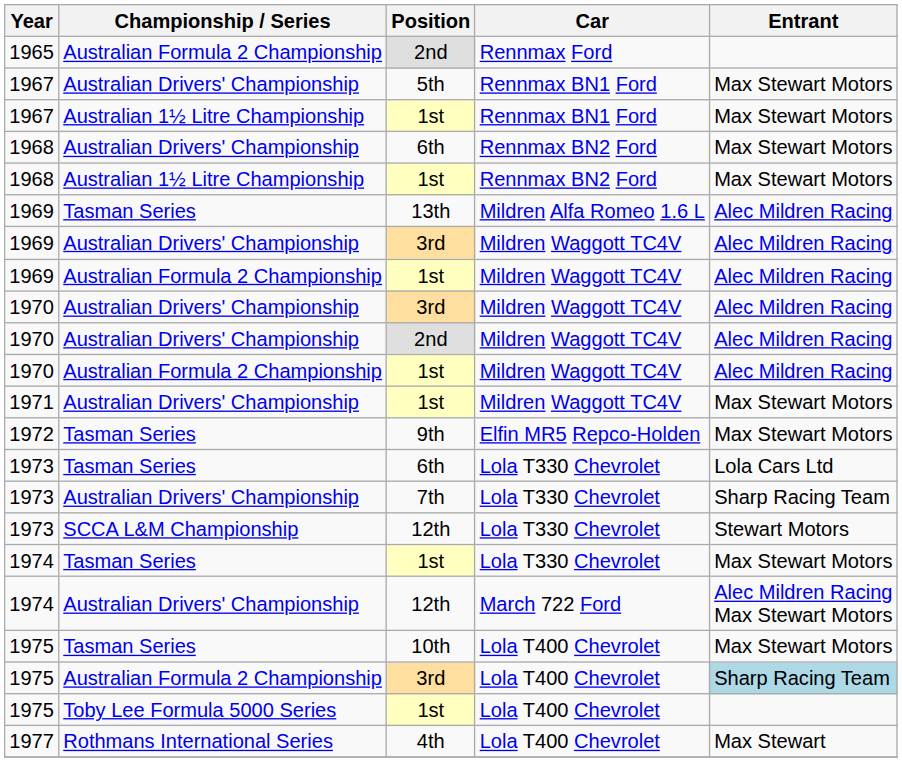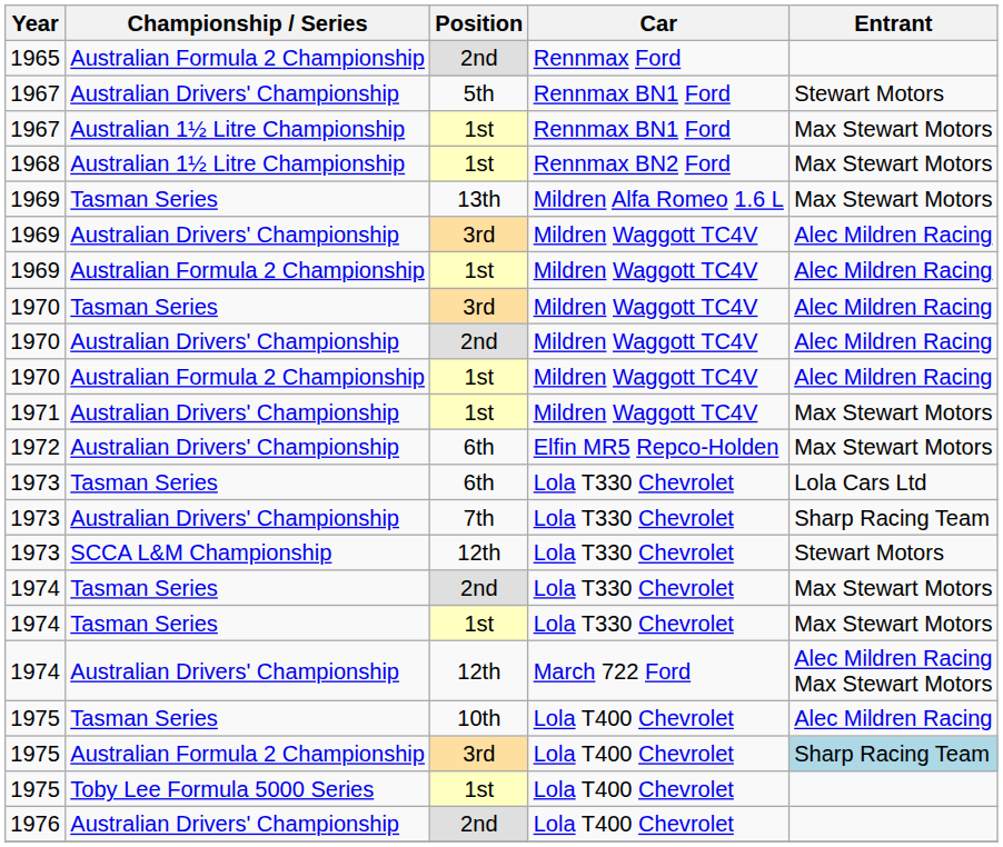 <table class="wikitable" style="font-size: 95%;">
 <tr>
 <th>Year</th>
 <th>Championship / Series</th>
 <th>Position</th>
 <th>Car</th>
 <th>Entrant</th>
 </tr>
 <tr>
 <td>1965</td>
 <td><a href='#'>Australian Formula 2 Championship</a></td>
 <td align="center" style="background:#dfdfdf;">2nd</td>
 <td><a href='#'>Rennmax</a> <a href='#'>Ford</a></td>
 <td></td>
 </tr>
 <tr>
 <td>1967</td>
 <td><a href='#'>Australian Drivers' Championship</a></td>
 <td align="center">5th</td>
 <td><a href='#'>Rennmax BN1</a> <a href='#'>Ford</a></td>
-<td>Max Stewart Motors</td>
+<td>Stewart Motors</td>
 </tr>
 <tr>
 <td>1967</td>
 <td><a href='#'>Australian 1½ Litre Championship</a></td>
 <td align="center" style="background:#ffffbf;">1st</td>
 <td><a href='#'>Rennmax BN1</a> <a href='#'>Ford</a></td>
-<td>Max Stewart Motors</td>
-</tr>
-<tr>
-<td>1968</td>
-<td><a href='#'>Australian Drivers' Championship</a></td>
-<td align="center">6th</td>
-<td><a href='#'>Rennmax BN2</a> <a href='#'>Ford</a></td>
 <td>Max Stewart Motors</td>
 </tr>
 <tr>
 <td>1968</td>
 <td><a href='#'>Australian 1½ Litre Championship</a></td>
 <td align="center" style="background:#ffffbf;">1st</td>
 <td><a href='#'>Rennmax BN2</a> <a href='#'>Ford</a></td>
 <td>Max Stewart Motors</td>
 </tr>
 <tr>
 <td>1969</td>
 <td><a href='#'>Tasman Series</a></td>
 <td align="center">13th</td>
 <td><a href='#'>Mildren</a> <a href='#'>Alfa Romeo</a> <a href='#'>1.6 L</a></td>
-<td><a href='#'>Alec Mildren Racing</a></td>
+<td>Max Stewart Motors</td>
 </tr>
 <tr>
 <td>1969</td>
 <td><a href='#'>Australian Drivers' Championship</a></td>
 <td align="center" style="background:#ffdf9f;">3rd</td>
 <td><a href='#'>Mildren</a> <a href='#'>Waggott TC4V</a></td>
 <td><a href='#'>Alec Mildren Racing</a></td>
 </tr>
 <tr>
 <td>1969</td>
 <td><a href='#'>Australian Formula 2 Championship</a></td>
 <td align="center" style="background:#ffffbf;">1st</td>
 <td><a href='#'>Mildren</a> <a href='#'>Waggott TC4V</a></td>
 <td><a href='#'>Alec Mildren Racing</a></td>
 </tr>
 <tr>
 <td>1970</td>
-<td><a href='#'>Australian Drivers' Championship</a></td>
+<td><a href='#'>Tasman Series</a></td>
 <td align="center" style="background:#ffdf9f;">3rd</td>
 <td><a href='#'>Mildren</a> <a href='#'>Waggott TC4V</a></td>
 <td><a href='#'>Alec Mildren Racing</a></td>
 </tr>
 <tr>
 <td>1970</td>
 <td><a href='#'>Australian Drivers' Championship</a></td>
 <td align="center" style="background:#dfdfdf;">2nd</td>
 <td><a href='#'>Mildren</a> <a href='#'>Waggott TC4V</a></td>
 <td><a href='#'>Alec Mildren Racing</a></td>
 </tr>
 <tr>
 <td>1970</td>
 <td><a href='#'>Australian Formula 2 Championship</a></td>
 <td align="center" style="background:#ffffbf;">1st</td>
 <td><a href='#'>Mildren</a> <a href='#'>Waggott TC4V</a></td>
 <td><a href='#'>Alec Mildren Racing</a></td>
 </tr>
 <tr>
 <td>1971</td>
 <td><a href='#'>Australian Drivers' Championship</a></td>
 <td align="center" style="background:#ffffbf;">1st</td>
 <td><a href='#'>Mildren</a> <a href='#'>Waggott TC4V</a></td>
 <td>Max Stewart Motors</td>
 </tr>
 <tr>
 <td>1972</td>
-<td><a href='#'>Tasman Series</a></td>
-<td align="center">9th</td>
+<td><a href='#'>Australian Drivers' Championship</a></td>
+<td align="center">6th</td>
 <td><a href='#'>Elfin MR5</a> <a href='#'>Repco-Holden</a></td>
 <td>Max Stewart Motors</td>
 </tr>
 <tr>
 <td>1973</td>
 <td><a href='#'>Tasman Series</a></td>
 <td align="center">6th</td>
 <td><a href='#'>Lola</a> T330 <a href='#'>Chevrolet</a></td>
 <td>Lola Cars Ltd</td>
 </tr>
 <tr>
 <td>1973</td>
 <td><a href='#'>Australian Drivers' Championship</a></td>
 <td align="center">7th</td>
 <td><a href='#'>Lola</a> T330 <a href='#'>Chevrolet</a></td>
 <td>Sharp Racing Team</td>
 </tr>
 <tr>
 <td>1973</td>
 <td><a href='#'>SCCA L&M Championship</a></td>
 <td align="center">12th</td>
 <td><a href='#'>Lola</a> T330 <a href='#'>Chevrolet</a></td>
 <td>Stewart Motors</td>
 </tr>
 <tr>
 <td>1974</td>
 <td><a href='#'>Tasman Series</a></td>
+<td align="center" style="background:#dfdfdf;">2nd</td>
+<td><a href='#'>Lola</a> T330 <a href='#'>Chevrolet</a></td>
+<td>Max Stewart Motors</td>
+</tr>
+<tr>
+<td>1974</td>
+<td><a href='#'>Tasman Series</a></td>
 <td align="center" style="background:#ffffbf;">1st</td>
 <td><a href='#'>Lola</a> T330 <a href='#'>Chevrolet</a></td>
 <td>Max Stewart Motors</td>
 </tr>
 <tr>
 <td>1974</td>
 <td><a href='#'>Australian Drivers' Championship</a></td>
 <td align="center">12th</td>
 <td><a href='#'>March</a> 722 <a href='#'>Ford</a></td>
 <td><a href='#'>Alec Mildren Racing</a> <br> Max Stewart Motors</td>
 </tr>
 <tr>
 <td>1975</td>
 <td><a href='#'>Tasman Series</a></td>
 <td align="center">10th</td>
 <td><a href='#'>Lola</a> T400 <a href='#'>Chevrolet</a></td>
-<td>Max Stewart Motors</td>
+<td><a href='#'>Alec Mildren Racing</a></td>
 </tr>
 <tr>
 <td>1975</td>
 <td><a href='#'>Australian Formula 2 Championship</a></td>
 <td align="center" style="background:#ffdf9f;">3rd</td>
 <td><a href='#'>Lola</a> T400 <a href='#'>Chevrolet</a></td>
 <td style="background: lightblue;">Sharp Racing Team</td>
 </tr>
 <tr>
 <td>1975</td>
 <td><a href='#'>Toby Lee Formula 5000 Series</a></td>
 <td align="center" style="background:#ffffbf;">1st</td>
 <td><a href='#'>Lola</a> T400 <a href='#'>Chevrolet</a></td>
 <td></td>
 </tr>
 <tr>
-<td>1977</td>
-<td><a href='#'>Rothmans International Series</a></td>
-<td align="center">4th</td>
+<td>1976</td>
+<td><a href='#'>Australian Drivers' Championship</a></td>
+<td align="center" style="background:#dfdfdf;">2nd</td>
 <td><a href='#'>Lola</a> T400 <a href='#'>Chevrolet</a></td>
-<td>Max Stewart</td>
+<td></td>
 </tr>
 <tr>
 </tr>
 </table>
